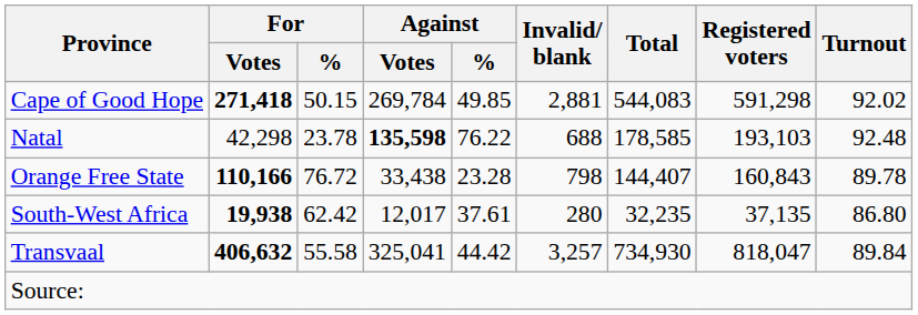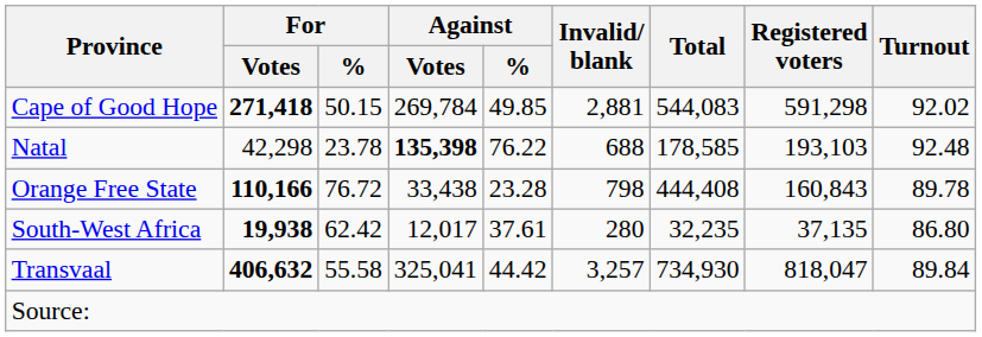 <table class=wikitable style=text-align:right>
 <tr>
 <th rowspan=2>Province</th>
 <th colspan=2>For</th>
 <th colspan=2>Against</th>
 <th rowspan=2>Invalid/<br>blank</th>
 <th rowspan=2>Total</th>
 <th rowspan=2>Registered<br>voters</th>
 <th rowspan=2>Turnout</th>
 </tr>
 <tr>
 <th>Votes</th>
 <th>%</th>
 <th>Votes</th>
 <th>%</th>
 </tr>
 <tr>
 <td align=left><a href='#'>Cape of Good Hope</a></td>
 <td><strong>271,418</strong></td>
 <td>50.15</td>
 <td>269,784</td>
 <td>49.85</td>
 <td>2,881</td>
 <td>544,083</td>
 <td>591,298</td>
 <td>92.02</td>
 </tr>
 <tr>
 <td align=left><a href='#'>Natal</a></td>
 <td>42,298</td>
 <td>23.78</td>
-<td><strong>135,598</strong></td>
+<td><strong>135,398</strong></td>
 <td>76.22</td>
 <td>688</td>
 <td>178,585</td>
 <td>193,103</td>
 <td>92.48</td>
 </tr>
 <tr>
 <td align=left><a href='#'>Orange Free State</a></td>
 <td><strong>110,166</strong></td>
 <td>76.72</td>
 <td>33,438</td>
 <td>23.28</td>
 <td>798</td>
-<td>144,407</td>
+<td>444,408</td>
 <td>160,843</td>
 <td>89.78</td>
 </tr>
 <tr>
 <td align=left><a href='#'>South-West Africa</a></td>
 <td><strong>19,938</strong></td>
 <td>62.42</td>
 <td>12,017</td>
 <td>37.61</td>
 <td>280</td>
 <td>32,235</td>
 <td>37,135</td>
 <td>86.80</td>
 </tr>
 <tr>
 <td align=left><a href='#'>Transvaal</a></td>
 <td><strong>406,632</strong></td>
 <td>55.58</td>
 <td>325,041</td>
 <td>44.42</td>
 <td>3,257</td>
 <td>734,930</td>
 <td>818,047</td>
 <td>89.84</td>
 </tr>
 <tr>
 <td align=left colspan=9>Source: </td>
 </tr>
 </table>
